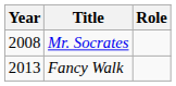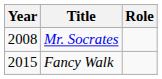 <table class="wikitable">
 <tr>
 <th>Year</th>
 <th>Title</th>
 <th>Role</th>
 </tr>
 <tr>
 <td>2008</td>
 <td><em><a href='#'>Mr. Socrates</a></em></td>
 <td></td>
 </tr>
 <tr>
-<td>2013</td>
+<td>2015</td>
 <td><em>Fancy Walk</em></td>
 <td></td>
 </tr>
 </table>
